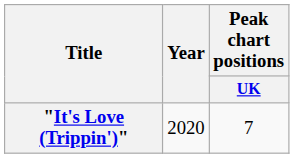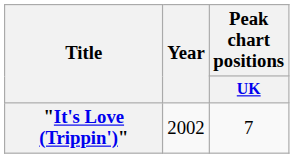 <table class="wikitable plainrowheaders" style="text-align:center;">
 <tr>
 <th scope="col" rowspan="2" style="width:8em;">Title</th>
 <th scope="col" rowspan="2" style="width:1em;">Year</th>
 <th scope="col">Peak chart positions</th>
 </tr>
 <tr>
 <th scope="col" style="width:3em;font-size:85%;"><a href='#'>UK</a><br></th>
 </tr>
 <tr>
 <th scope="row">"<a href='#'>It's Love (Trippin')</a>"<br></th>
-<td>2020</td>
+<td>2002</td>
 <td>7</td>
 </tr>
 </table>
